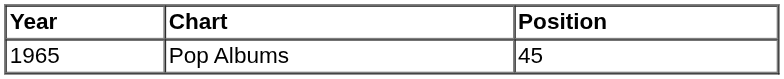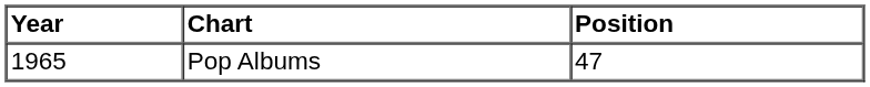 <table border=1 cellspacing=0 cellpadding=2 width="550px">
 <tr>
 <th align="left">Year</th>
 <th align="left">Chart</th>
 <th align="left">Position</th>
 </tr>
 <tr>
 <td align="left">1965</td>
 <td align="left">Pop Albums</td>
-<td align="left">45</td>
+<td align="left">47</td>
 </tr>
 <tr>
 </tr>
 </table>
